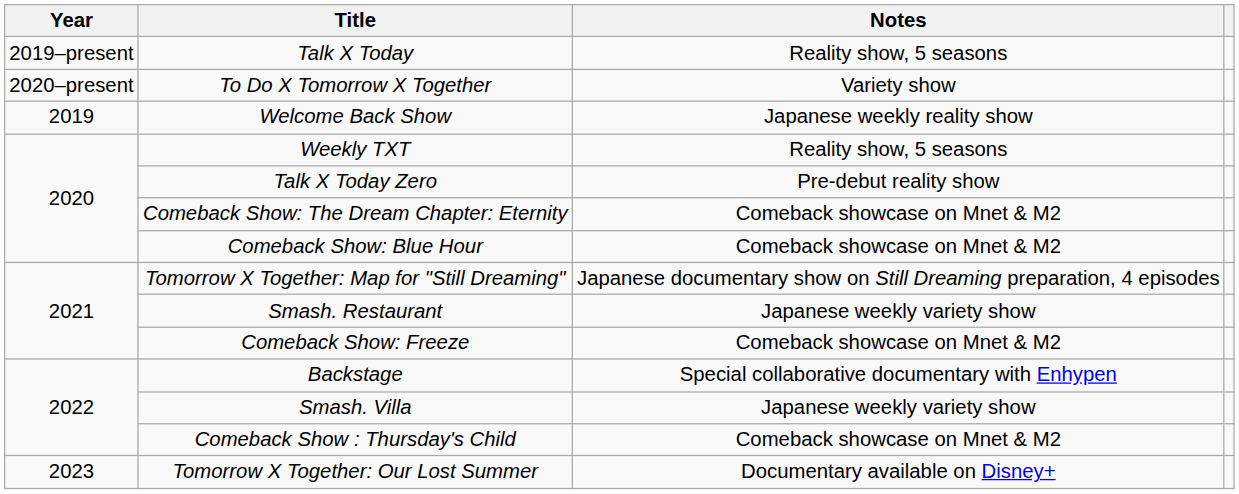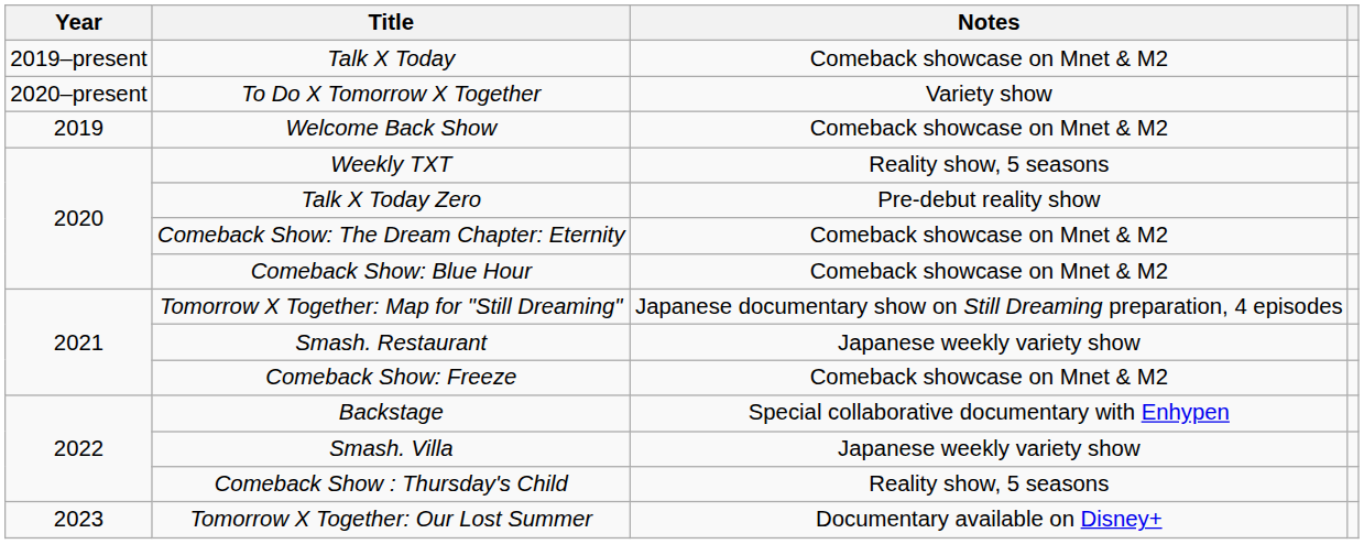 <table class="wikitable sortable plainrowheaders" style="text-align:center; table-layout:fixed; margin-right:0">
 <tr>
 <th scope="col">Year</th>
 <th scope="col">Title</th>
 <th scope="col">Notes</th>
 <th scope="col" class="unsortable"></th>
 </tr>
 <tr>
 <td>2019–present</td>
 <td><em>Talk X Today</em></td>
-<td>Reality show, 5 seasons</td>
+<td>Comeback showcase on Mnet & M2</td>
 <td></td>
 </tr>
 <tr>
 <td>2020–present</td>
 <td><em>To Do X Tomorrow X Together</em></td>
 <td>Variety show</td>
 <td></td>
 </tr>
 <tr>
 <td>2019</td>
 <td><em>Welcome Back Show</em></td>
-<td>Japanese weekly reality show</td>
+<td>Comeback showcase on Mnet & M2</td>
 <td></td>
 </tr>
 <tr>
 <td rowspan="4">2020</td>
 <td><em>Weekly TXT</em></td>
 <td>Reality show, 5 seasons</td>
 <td></td>
 </tr>
 <tr>
 <td><em>Talk X Today Zero</em></td>
 <td>Pre-debut reality show</td>
 <td></td>
 </tr>
 <tr>
 <td><em>Comeback Show: The Dream Chapter: Eternity</em></td>
 <td>Comeback showcase on Mnet & M2</td>
 <td></td>
 </tr>
 <tr>
 <td><em>Comeback Show: Blue Hour</em></td>
 <td>Comeback showcase on Mnet & M2</td>
 <td></td>
 </tr>
 <tr>
 <td rowspan="3">2021</td>
 <td><em>Tomorrow X Together: Map for "Still Dreaming"</em></td>
 <td>Japanese documentary show on <em>Still Dreaming</em> preparation, 4 episodes</td>
 <td></td>
 </tr>
 <tr>
 <td><em>Smash. Restaurant</em></td>
 <td>Japanese weekly variety show</td>
 <td></td>
 </tr>
 <tr>
 <td><em>Comeback Show: Freeze</em></td>
 <td>Comeback showcase on Mnet & M2</td>
 <td></td>
 </tr>
 <tr>
 <td rowspan="3">2022</td>
 <td><em>Backstage</em></td>
 <td>Special collaborative documentary with <a href='#'>Enhypen</a></td>
 <td></td>
 </tr>
 <tr>
 <td><em>Smash. Villa</em></td>
 <td>Japanese weekly variety show</td>
 <td></td>
 </tr>
 <tr>
 <td><em>Comeback Show : Thursday's Child</em></td>
-<td>Comeback showcase on Mnet & M2</td>
+<td>Reality show, 5 seasons</td>
 <td></td>
 </tr>
 <tr>
 <td>2023</td>
 <td><em>Tomorrow X Together: Our Lost Summer</em></td>
 <td>Documentary available on <a href='#'>Disney+</a></td>
 <td></td>
 </tr>
 </table>
